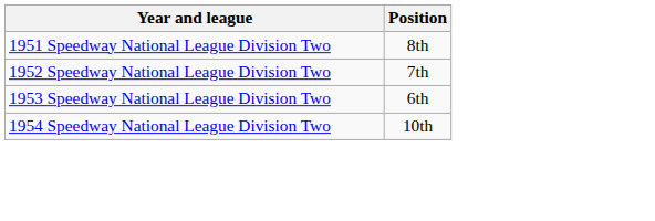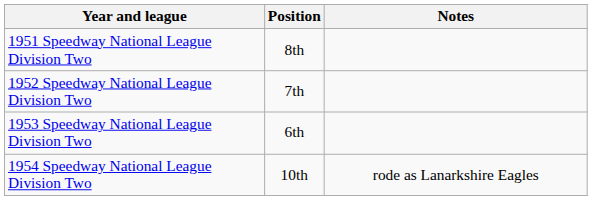 <table class="wikitable">
 <tr>
 <th width=350>Year and league</th>
 <th width=50>Position</th>
+<th width=350>Notes</th>
 </tr>
 <tr align=center>
 <td align="left"><a href='#'>1951 Speedway National League Division Two</a></td>
 <td>8th</td>
+<td></td>
 </tr>
 <tr align=center>
 <td align="left"><a href='#'>1952 Speedway National League Division Two</a></td>
 <td>7th</td>
+<td></td>
 </tr>
 <tr align=center>
 <td align="left"><a href='#'>1953 Speedway National League Division Two</a></td>
 <td>6th</td>
+<td></td>
 </tr>
 <tr align=center>
 <td align="left"><a href='#'>1954 Speedway National League Division Two</a></td>
 <td>10th</td>
+<td>rode as Lanarkshire Eagles</td>
 </tr>
 </table>
